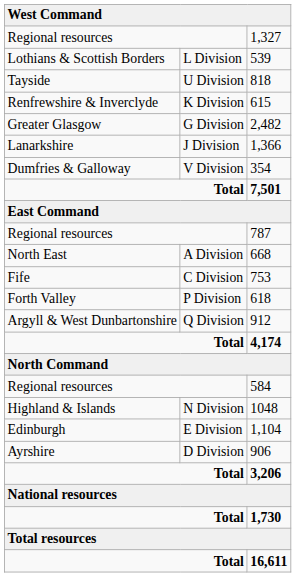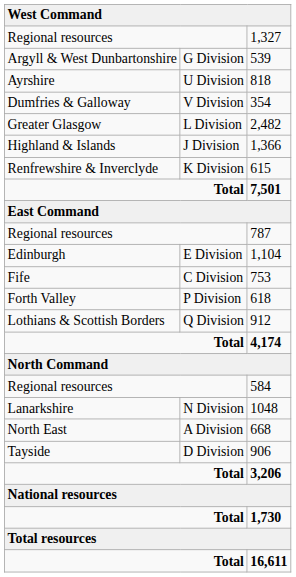 <table class="wikitable">
 <tr>
 <td bgcolor = "#F0F0F0" colspan="3"><strong>West Command</strong></td>
 </tr>
 <tr>
 <td colspan="2">Regional resources</td>
 <td>1,327</td>
 </tr>
 <tr>
-<td>Lothians & Scottish Borders</td>
-<td>L Division</td>
+<td>Argyll & West Dunbartonshire</td>
+<td>G Division</td>
 <td>539</td>
 </tr>
 <tr>
-<td>Tayside</td>
+<td>Ayrshire</td>
 <td>U Division</td>
 <td>818</td>
+</tr>
+<tr>
+<td>Dumfries & Galloway</td>
+<td>V Division</td>
+<td>354</td>
+</tr>
+<tr>
+<td>Greater Glasgow</td>
+<td>L Division</td>
+<td>2,482</td>
+</tr>
+<tr>
+<td>Highland & Islands</td>
+<td>J Division</td>
+<td>1,366</td>
 </tr>
 <tr>
 <td>Renfrewshire & Inverclyde</td>
 <td>K Division</td>
 <td>615</td>
-</tr>
-<tr>
-<td>Greater Glasgow</td>
-<td>G Division</td>
-<td>2,482</td>
-</tr>
-<tr>
-<td>Lanarkshire</td>
-<td>J Division</td>
-<td>1,366</td>
-</tr>
-<tr>
-<td>Dumfries & Galloway</td>
-<td>V Division</td>
-<td>354</td>
 </tr>
 <tr>
 <td align="right" colspan="2"><strong>Total</strong></td>
 <td><strong>7,501</strong></td>
 </tr>
 <tr>
 <td bgcolor = "#F0F0F0" colspan="3"><strong>East Command</strong></td>
 </tr>
 <tr>
 <td colspan="2">Regional resources</td>
 <td>787</td>
 </tr>
 <tr>
-<td>North East</td>
-<td>A Division</td>
-<td>668</td>
+<td>Edinburgh</td>
+<td>E Division</td>
+<td>1,104</td>
 </tr>
 <tr>
 <td>Fife</td>
 <td>C Division</td>
 <td>753</td>
 </tr>
 <tr>
 <td>Forth Valley</td>
 <td>P Division</td>
 <td>618</td>
 </tr>
 <tr>
-<td>Argyll & West Dunbartonshire</td>
+<td>Lothians & Scottish Borders</td>
 <td>Q Division</td>
 <td>912</td>
 </tr>
 <tr>
 <td align="right" colspan="2"><strong>Total</strong></td>
 <td><strong>4,174</strong></td>
 </tr>
 <tr>
 <td bgcolor = "#F0F0F0" colspan="3"><strong>North Command</strong></td>
 </tr>
 <tr>
 <td colspan="2">Regional resources</td>
 <td>584</td>
 </tr>
 <tr>
-<td>Highland & Islands</td>
+<td>Lanarkshire</td>
 <td>N Division</td>
 <td>1048</td>
 </tr>
 <tr>
-<td>Edinburgh</td>
-<td>E Division</td>
-<td>1,104</td>
+<td>North East</td>
+<td>A Division</td>
+<td>668</td>
 </tr>
 <tr>
-<td>Ayrshire</td>
+<td>Tayside</td>
 <td>D Division</td>
 <td>906</td>
 </tr>
 <tr>
 <td align="right" colspan="2"><strong>Total</strong></td>
 <td><strong>3,206</strong></td>
 </tr>
 <tr>
 <td bgcolor = "#F0F0F0" colspan="3"><strong>National resources</strong></td>
 </tr>
 <tr>
 <td align="right" colspan="2"><strong>Total</strong></td>
 <td><strong>1,730</strong></td>
 </tr>
 <tr>
 <td bgcolor = "#F0F0F0" colspan="3"><strong>Total resources</strong></td>
 </tr>
 <tr>
 <td align="right" colspan="2"><strong>Total</strong></td>
 <td><strong>16,611</strong></td>
 </tr>
 </table>
